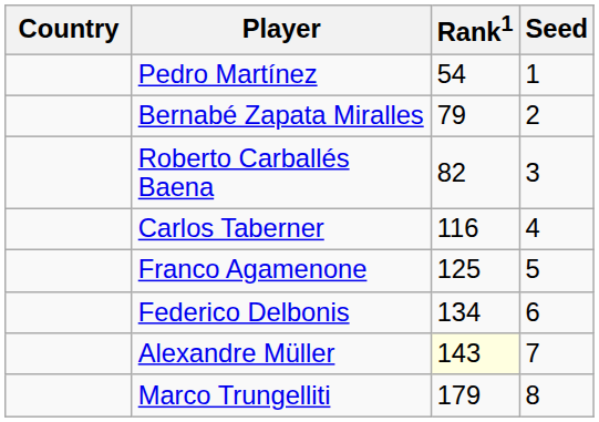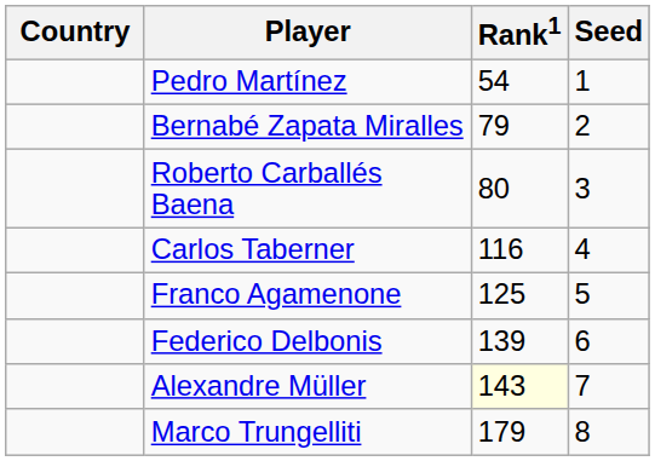 <table class="sortable wikitable">
 <tr>
 <th width="70">Country</th>
 <th width="175">Player</th>
 <th>Rank<sup>1</sup></th>
 <th>Seed</th>
 </tr>
 <tr>
 <td></td>
 <td><a href='#'>Pedro Martínez</a></td>
 <td>54</td>
 <td>1</td>
 </tr>
 <tr>
 <td></td>
 <td><a href='#'>Bernabé Zapata Miralles</a></td>
 <td>79</td>
 <td>2</td>
 </tr>
 <tr>
 <td></td>
 <td><a href='#'>Roberto Carballés Baena</a></td>
-<td>82</td>
+<td>80</td>
 <td>3</td>
 </tr>
 <tr>
 <td></td>
 <td><a href='#'>Carlos Taberner</a></td>
 <td>116</td>
 <td>4</td>
 </tr>
 <tr>
 <td></td>
 <td><a href='#'>Franco Agamenone</a></td>
 <td>125</td>
 <td>5</td>
 </tr>
 <tr>
 <td></td>
 <td><a href='#'>Federico Delbonis</a></td>
-<td>134</td>
+<td>139</td>
 <td>6</td>
 </tr>
 <tr>
 <td></td>
 <td><a href='#'>Alexandre Müller</a></td>
 <td style="background: lightyellow;">143</td>
 <td>7</td>
 </tr>
 <tr>
 <td></td>
 <td><a href='#'>Marco Trungelliti</a></td>
 <td>179</td>
 <td>8</td>
 </tr>
 </table>
